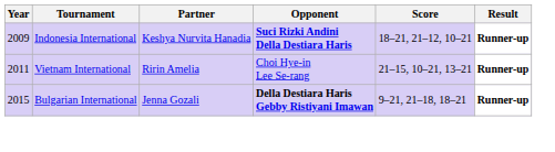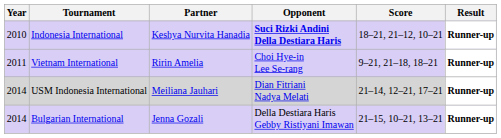 <table class="sortable wikitable" style="font-size: 90%;">
 <tr>
 <th>Year</th>
 <th>Tournament</th>
 <th>Partner</th>
 <th>Opponent</th>
 <th>Score</th>
 <th>Result</th>
 </tr>
 <tr style="background:#D8CEF6">
-<td align="center">2009</td>
+<td align="center">2010</td>
 <td align="left"><a href='#'>Indonesia International</a></td>
 <td align="left"> <a href='#'>Keshya Nurvita Hanadia</a></td>
 <td align="left"><strong> <a href='#'>Suci Rizki Andini</a> <br>  <a href='#'>Della Destiara Haris</a></strong></td>
 <td align="left">18–21, 21–12, 10–21</td>
 <td style="text-align:left; background:white"> <strong>Runner-up</strong></td>
 </tr>
 <tr style="background:#D8CEF6">
 <td align="center">2011</td>
 <td align="left"><a href='#'>Vietnam International</a></td>
 <td align="left"> <a href='#'>Ririn Amelia</a></td>
 <td align="left"> <a href='#'>Choi Hye-in</a> <br>  <a href='#'>Lee Se-rang</a></td>
+<td align="left">9–21, 21–18, 18–21</td>
+<td style="text-align:left; background:white"> <strong>Runner-up</strong></td>
+</tr>
+<tr style="background:#D5D5D5">
+<td align="center">2014</td>
+<td align="left">USM Indonesia International</td>
+<td align="left"> <a href='#'>Meiliana Jauhari</a></td>
+<td align="left"> <a href='#'>Dian Fitriani</a> <br>  <a href='#'>Nadya Melati</a></td>
+<td align="left">21–14, 12–21, 17–21</td>
+<td style="text-align:left; background:white"> <strong>Runner-up</strong></td>
+</tr>
+<tr style="background:#D8CEF6">
+<td align="center">2014</td>
+<td align="left"><a href='#'>Bulgarian International</a></td>
+<td align="left"> <a href='#'>Jenna Gozali</a></td>
+<td align="left"> Della Destiara Haris <br>  <a href='#'>Gebby Ristiyani Imawan</a></td>
 <td align="left">21–15, 10–21, 13–21</td>
 <td style="text-align:left; background:white"> <strong>Runner-up</strong></td>
 </tr>
-<tr style="background:#D8CEF6">
-<td align="center">2015</td>
-<td align="left"><a href='#'>Bulgarian International</a></td>
-<td align="left"> <a href='#'>Jenna Gozali</a></td>
-<td align="left"><strong> Della Destiara Haris <br>  <a href='#'>Gebby Ristiyani Imawan</a></strong></td>
-<td align="left">9–21, 21–18, 18–21</td>
-<td style="text-align:left; background:white"> <strong>Runner-up</strong></td>
-</tr>
 </table>
